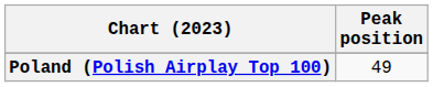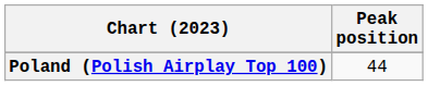 <table class="wikitable plainrowheaders" style="text-align:center">
 <tr>
 <th>Chart (2023)</th>
 <th>Peak<br>position</th>
 </tr>
 <tr>
 </tr>
 <tr>
 <th scope="row">Poland (<a href='#'>Polish Airplay Top 100</a>)</th>
-<td>49</td>
+<td>44</td>
 </tr>
 </table>
